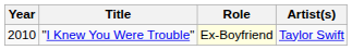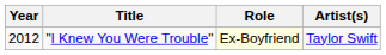 <table class="wikitable">
 <tr>
 <th>Year</th>
 <th>Title</th>
 <th>Role</th>
 <th>Artist(s)</th>
 </tr>
 <tr>
-<td>2010</td>
+<td>2012</td>
 <td>"<a href='#'>I Knew You Were Trouble</a>"</td>
 <td style="background: lightyellow;">Ex-Boyfriend</td>
 <td><a href='#'>Taylor Swift</a></td>
 </tr>
 </table>
